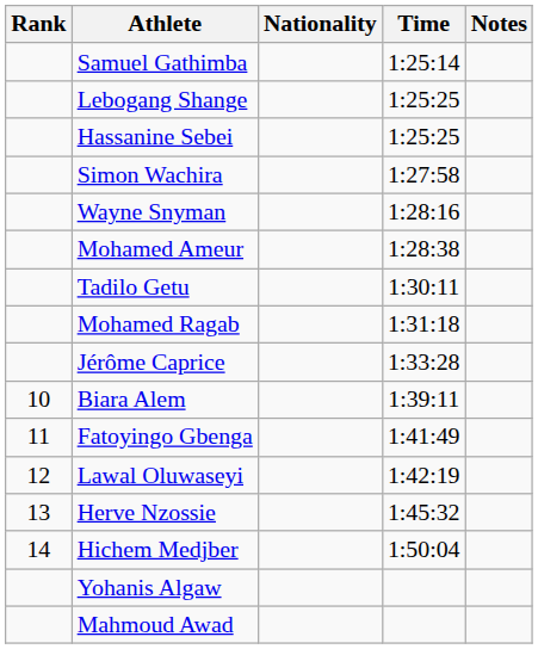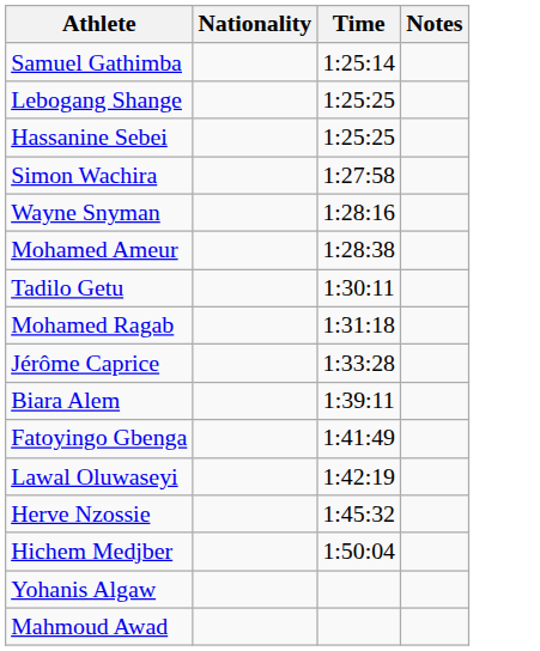 <table class="wikitable sortable" style="text-align:center">
 <tr>
-<th>Rank</th>
 <th>Athlete</th>
 <th>Nationality</th>
 <th>Time</th>
 <th>Notes</th>
 </tr>
 <tr>
-<td></td>
 <td align="left"><a href='#'>Samuel Gathimba</a></td>
 <td align=left></td>
 <td>1:25:14</td>
 <td></td>
 </tr>
 <tr>
-<td></td>
 <td align="left"><a href='#'>Lebogang Shange</a></td>
 <td align=left></td>
 <td>1:25:25</td>
 <td></td>
 </tr>
 <tr>
-<td></td>
 <td align="left"><a href='#'>Hassanine Sebei</a></td>
 <td align=left></td>
 <td>1:25:25</td>
 <td></td>
 </tr>
 <tr>
-<td></td>
 <td align="left"><a href='#'>Simon Wachira</a></td>
 <td align=left></td>
 <td>1:27:58</td>
 <td></td>
 </tr>
 <tr>
-<td></td>
 <td align="left"><a href='#'>Wayne Snyman</a></td>
 <td align=left></td>
 <td>1:28:16</td>
 <td></td>
 </tr>
 <tr>
-<td></td>
 <td align="left"><a href='#'>Mohamed Ameur</a></td>
 <td align=left></td>
 <td>1:28:38</td>
 <td></td>
 </tr>
 <tr>
-<td></td>
 <td align="left"><a href='#'>Tadilo Getu</a></td>
 <td align=left></td>
 <td>1:30:11</td>
 <td></td>
 </tr>
 <tr>
-<td></td>
 <td align="left"><a href='#'>Mohamed Ragab</a></td>
 <td align=left></td>
 <td>1:31:18</td>
 <td></td>
 </tr>
 <tr>
-<td></td>
 <td align="left"><a href='#'>Jérôme Caprice</a></td>
 <td align=left></td>
 <td>1:33:28</td>
 <td></td>
 </tr>
 <tr>
-<td>10</td>
 <td align="left"><a href='#'>Biara Alem</a></td>
 <td align=left></td>
 <td>1:39:11</td>
 <td></td>
 </tr>
 <tr>
-<td>11</td>
 <td align="left"><a href='#'>Fatoyingo Gbenga</a></td>
 <td align=left></td>
 <td>1:41:49</td>
 <td></td>
 </tr>
 <tr>
-<td>12</td>
 <td align="left"><a href='#'>Lawal Oluwaseyi</a></td>
 <td align=left></td>
 <td>1:42:19</td>
 <td></td>
 </tr>
 <tr>
-<td>13</td>
 <td align="left"><a href='#'>Herve Nzossie</a></td>
 <td align=left></td>
 <td>1:45:32</td>
 <td></td>
 </tr>
 <tr>
-<td>14</td>
 <td align="left"><a href='#'>Hichem Medjber</a></td>
 <td align=left></td>
 <td>1:50:04</td>
 <td></td>
 </tr>
 <tr>
-<td></td>
 <td align="left"><a href='#'>Yohanis Algaw</a></td>
 <td align=left></td>
 <td></td>
 <td></td>
 </tr>
 <tr>
-<td></td>
 <td align="left"><a href='#'>Mahmoud Awad</a></td>
 <td align=left></td>
 <td></td>
 <td></td>
 </tr>
 </table>
